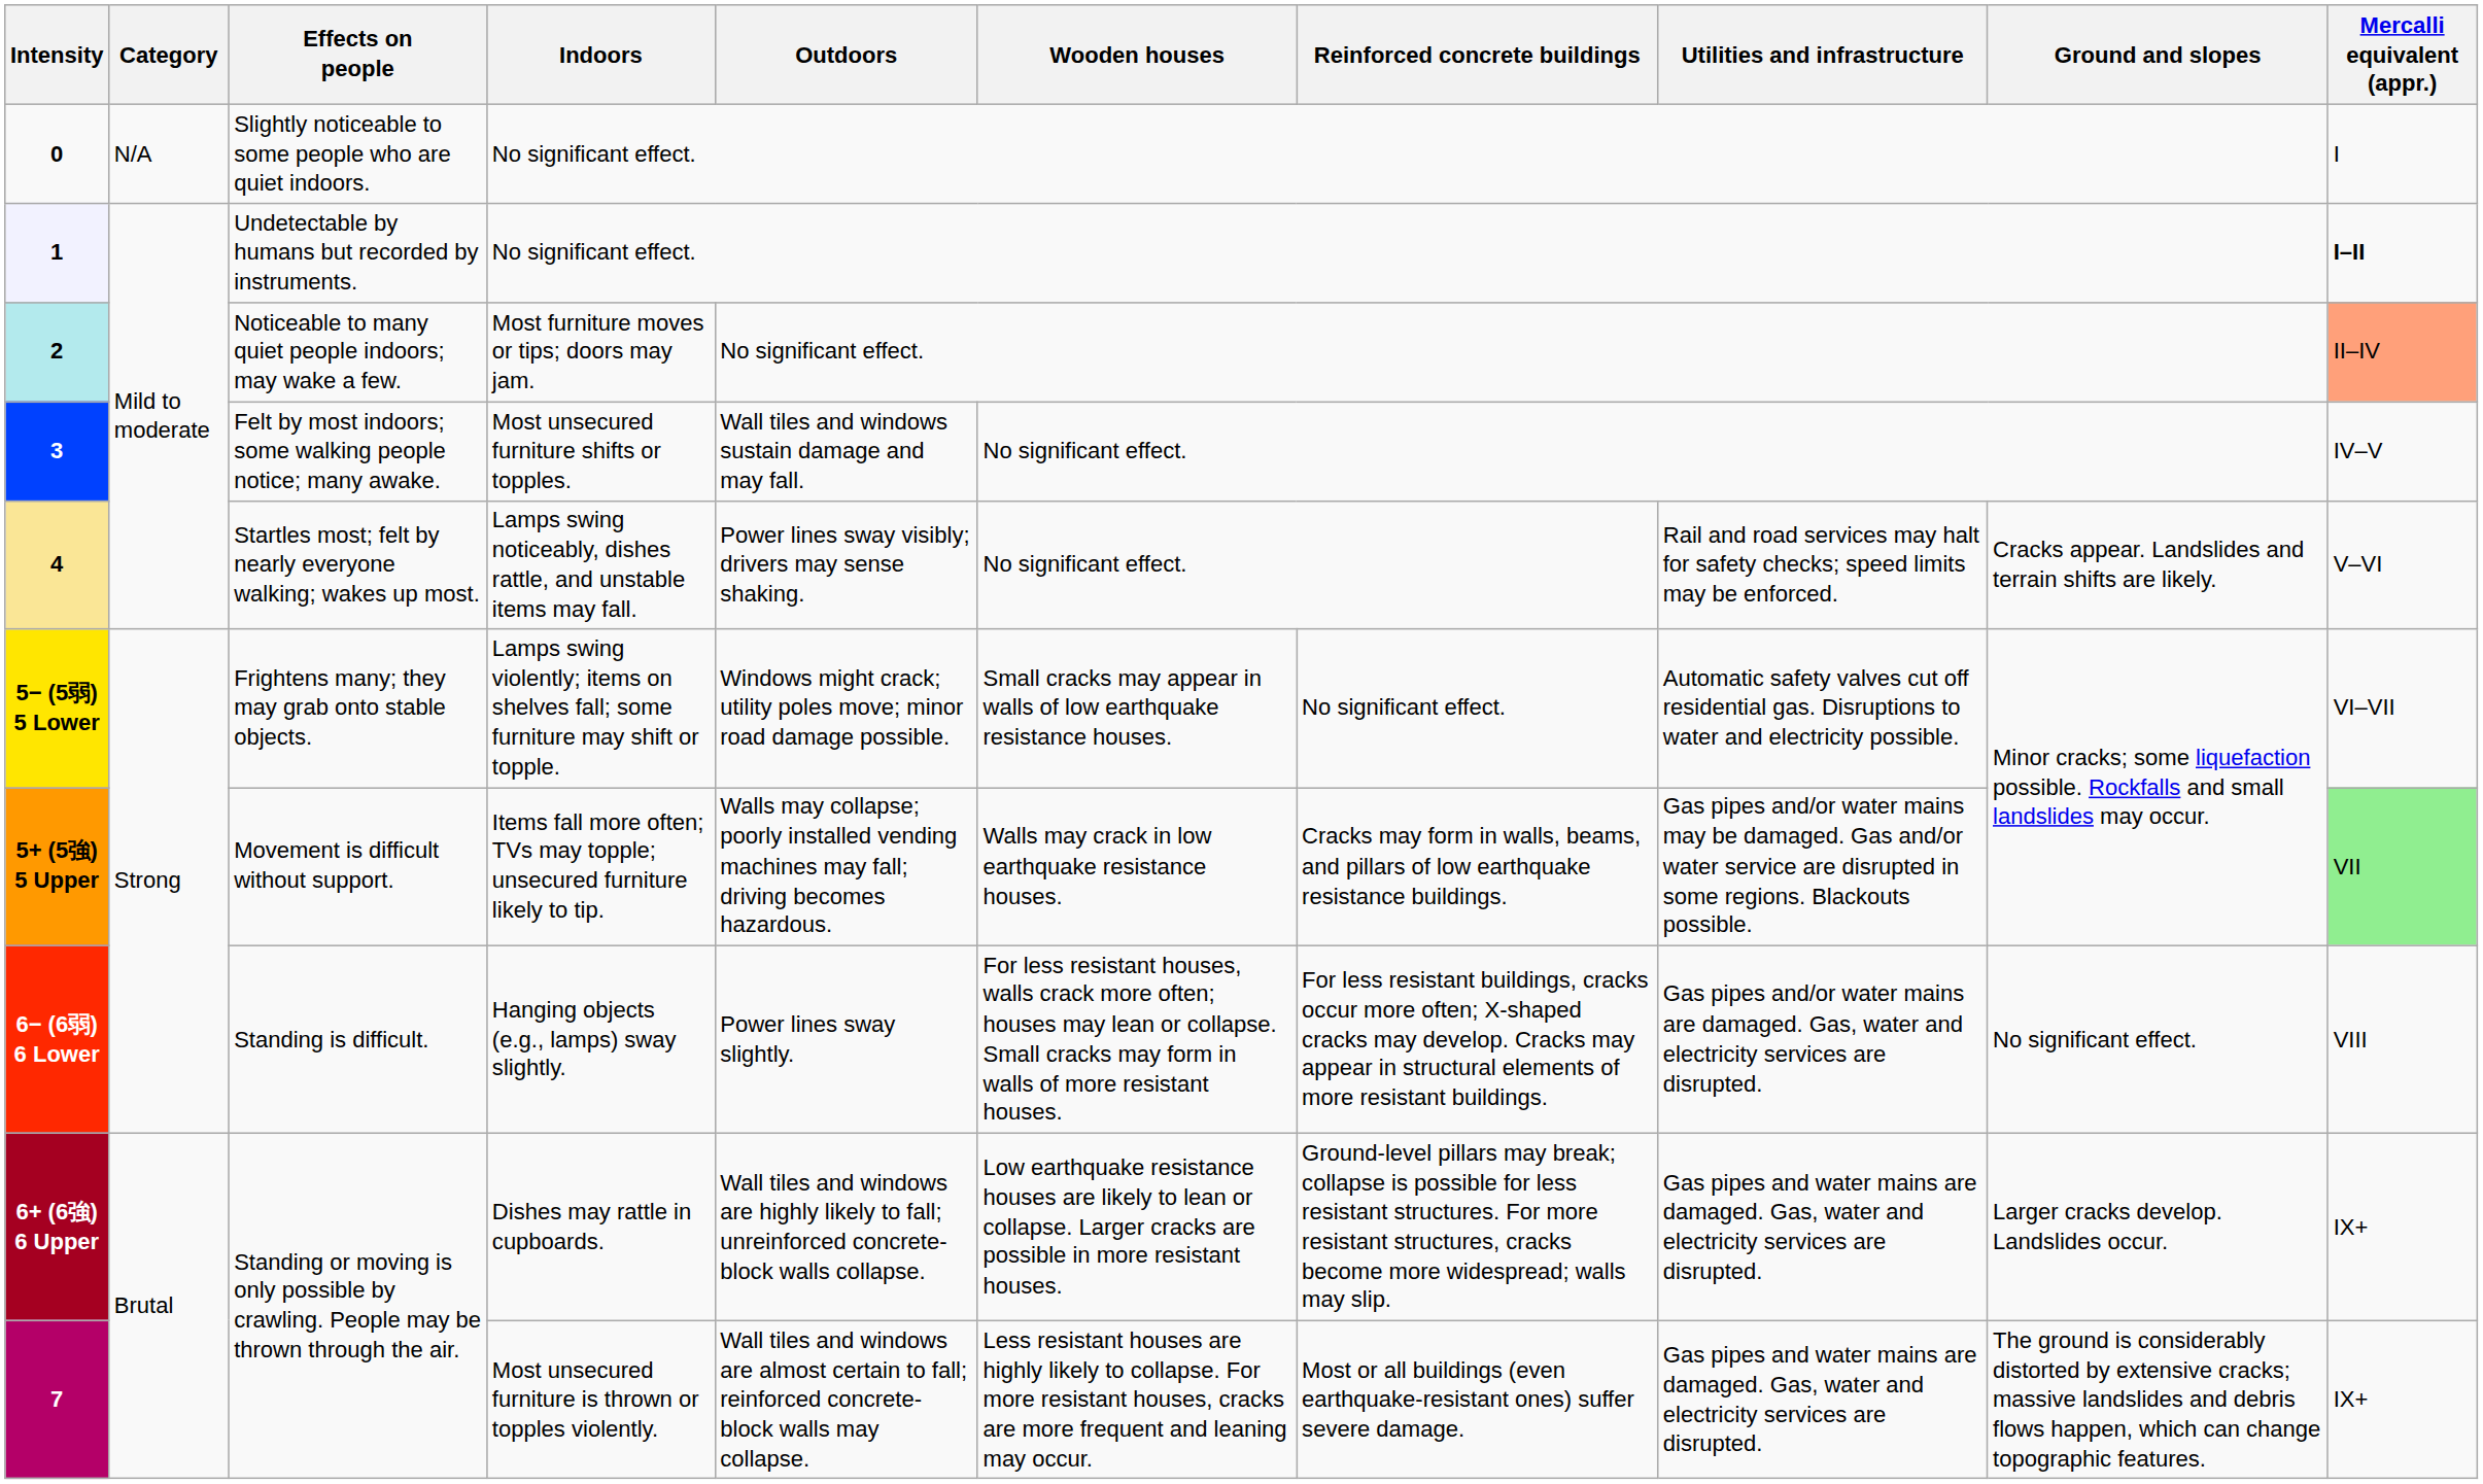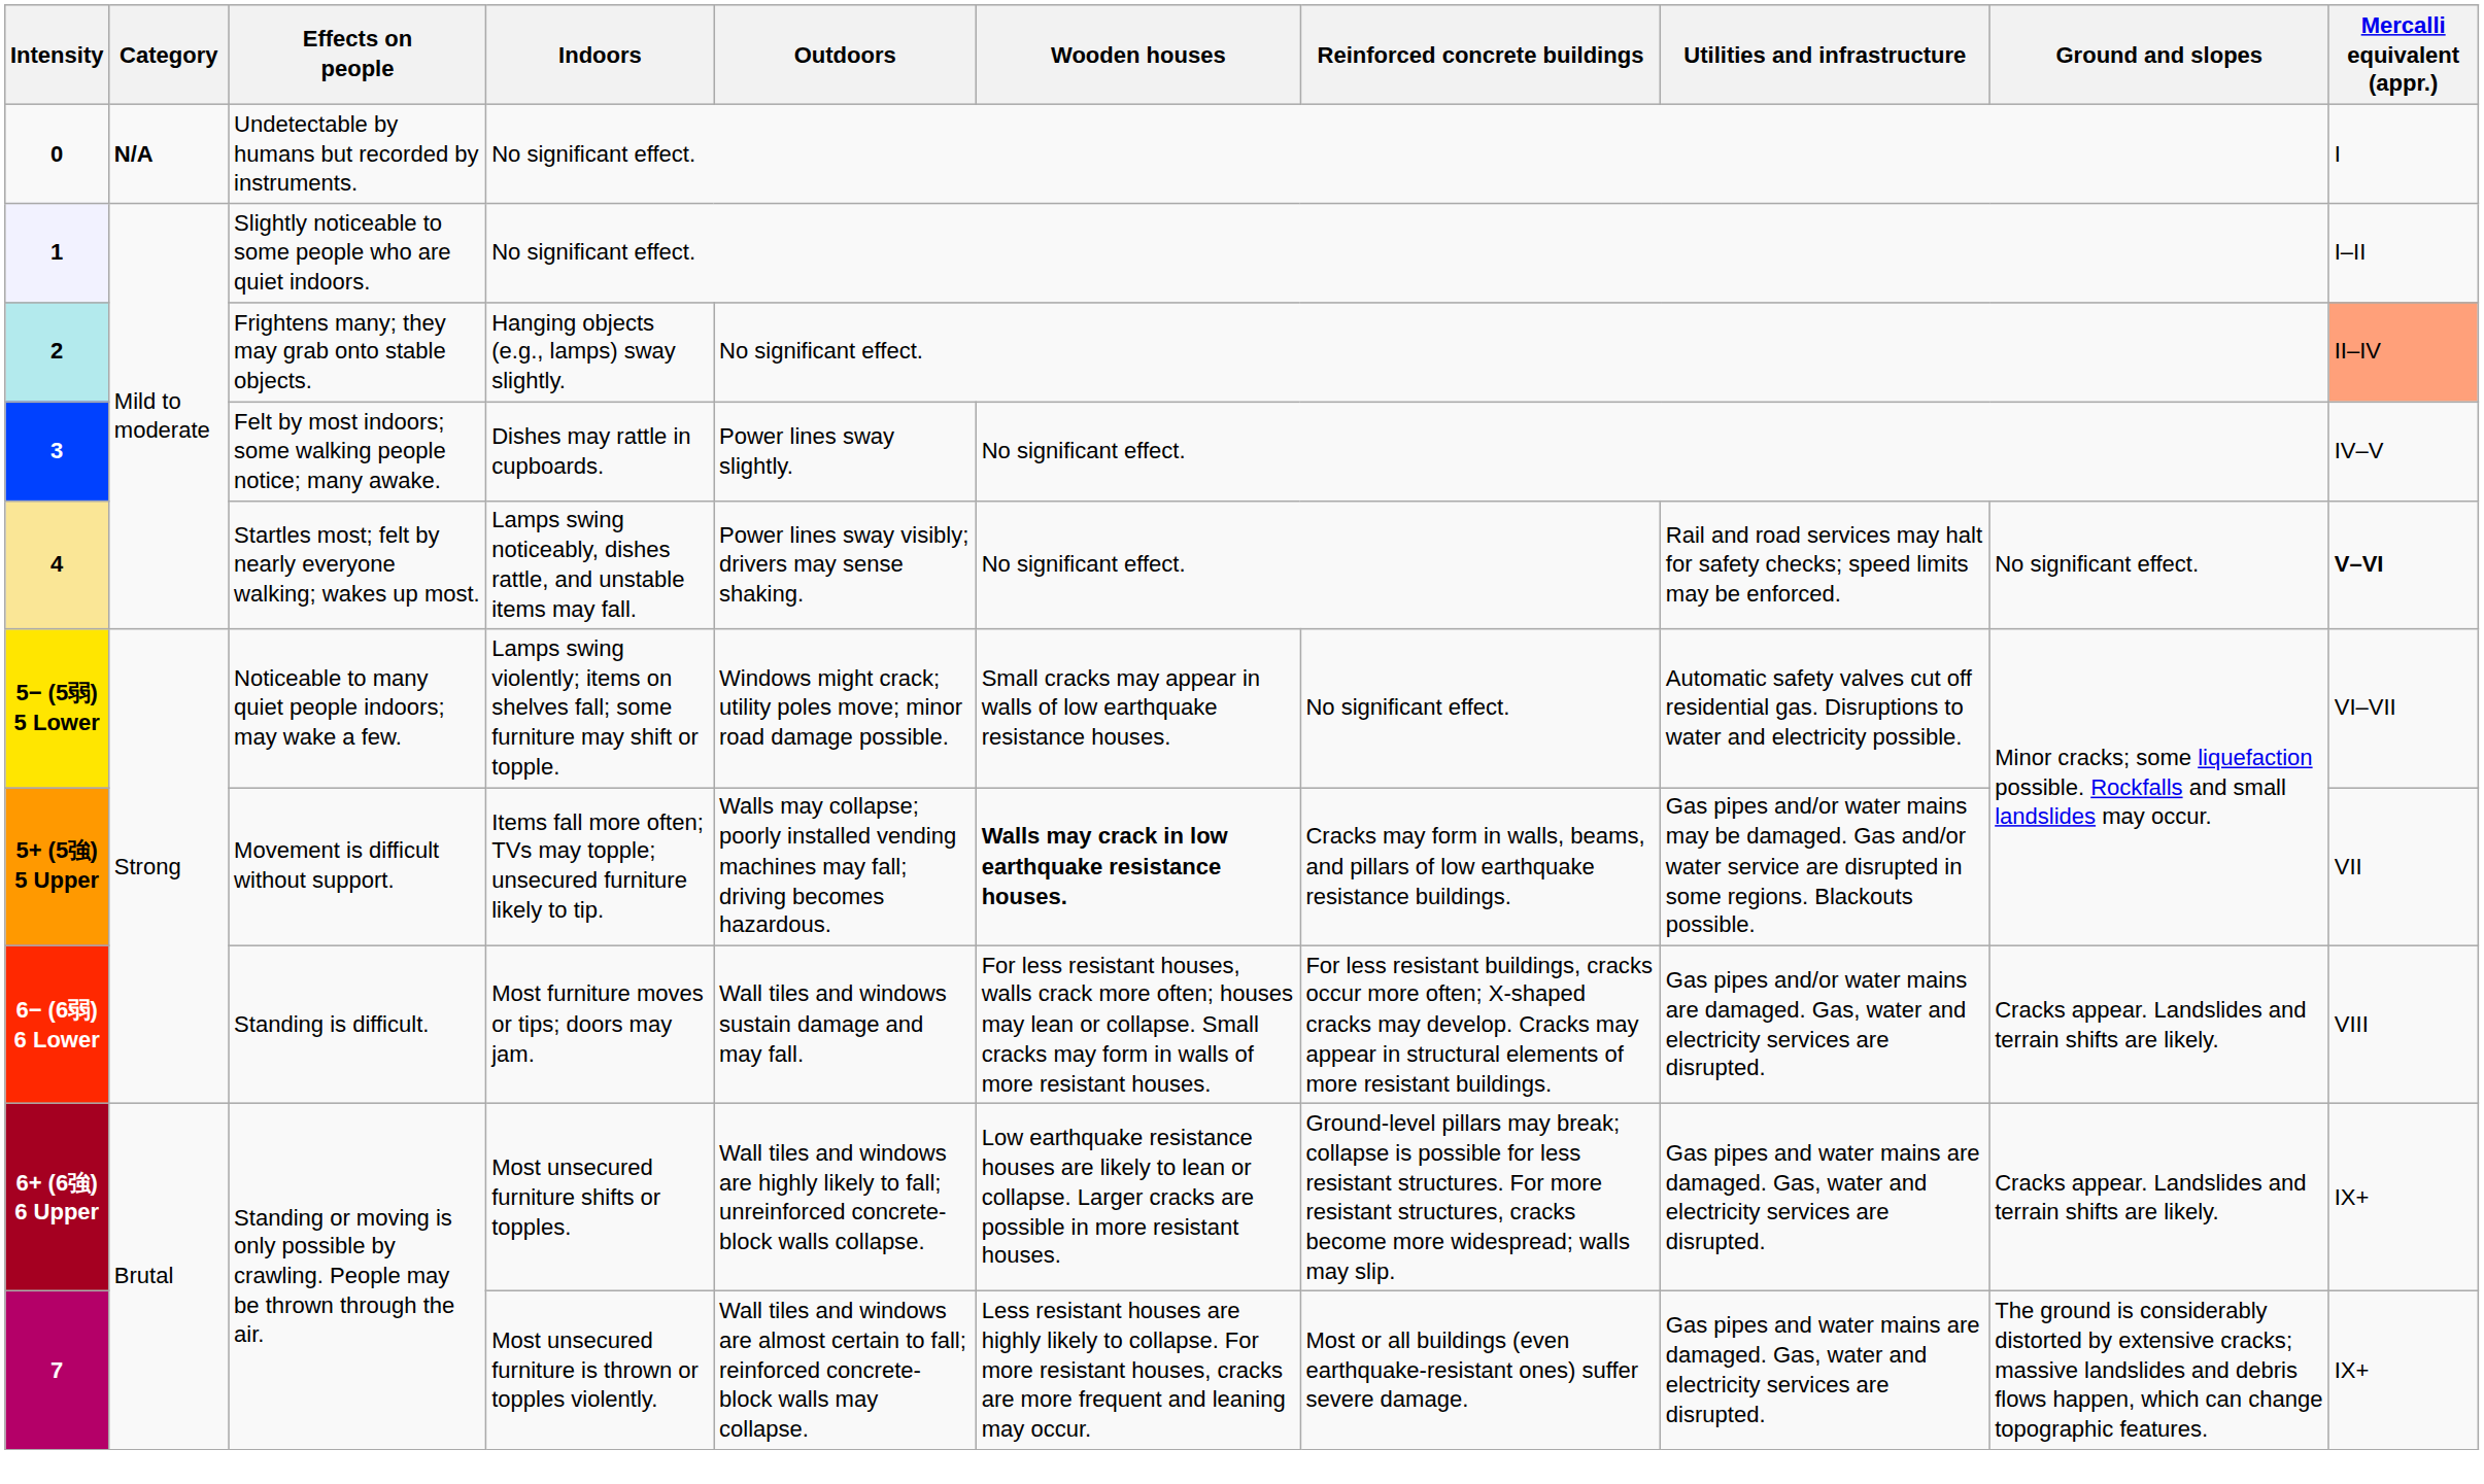 <table class="wikitable" style="font-size:90%; line-height:1.3em">
 <tr>
 <th scope="col">Intensity</th>
 <th scope="col">Category</th>
 <th scope="col">Effects on<br>people</th>
 <th scope="col">Indoors</th>
 <th scope="col">Outdoors</th>
 <th scope="col">Wooden houses</th>
 <th scope="col">Reinforced concrete buildings</th>
 <th scope="col">Utilities and infrastructure</th>
 <th scope="col">Ground and slopes</th>
 <th scope="col"><a href='#'>Mercalli</a> equivalent (appr.)</th>
 </tr>
 <tr id="jma_0">
 <th style="background-color: #F9F9F9;">0</th>
-<td>N/A</td>
-<td>Slightly noticeable to some people who are quiet indoors.</td>
+<td><strong>N/A</strong></td>
+<td>Undetectable by humans but recorded by instruments.</td>
 <td colspan="6">No significant effect.</td>
 <td>I</td>
 </tr>
 <tr id="jma_1">
 <th style="background-color: #F2F2FF;">1</th>
 <td rowspan="4">Mild to moderate</td>
-<td>Undetectable by humans but recorded by instruments.</td>
+<td>Slightly noticeable to some people who are quiet indoors.</td>
 <td colspan="6">No significant effect.</td>
-<td><strong>I–II</strong></td>
+<td>I–II</td>
 </tr>
 <tr id="jma_2">
 <th style="background-color: #B3EAED;">2</th>
-<td>Noticeable to many quiet people indoors; may wake a few.</td>
-<td>Most furniture moves or tips; doors may jam.</td>
+<td>Frightens many; they may grab onto stable objects.</td>
+<td>Hanging objects (e.g., lamps) sway slightly.</td>
 <td colspan="5">No significant effect.</td>
 <td style="background: lightsalmon;">II–IV</td>
 </tr>
 <tr id="jma_3">
 <th style="background-color: #0041FF; color: white;">3</th>
 <td>Felt by most indoors; some walking people notice; many awake.</td>
-<td>Most unsecured furniture shifts or topples.</td>
-<td>Wall tiles and windows sustain damage and may fall.</td>
+<td>Dishes may rattle in cupboards.</td>
+<td>Power lines sway slightly.</td>
 <td colspan="4">No significant effect.</td>
 <td>IV–V</td>
 </tr>
 <tr id="jma_4">
 <th style="background-color: #FAE696;">4</th>
 <td>Startles most; felt by nearly everyone walking; wakes up most.</td>
 <td>Lamps swing noticeably, dishes rattle, and unstable items may fall.</td>
 <td>Power lines sway visibly; drivers may sense shaking.</td>
 <td colspan="2">No significant effect.</td>
 <td>Rail and road services may halt for safety checks; speed limits may be enforced.</td>
-<td>Cracks appear. Landslides and terrain shifts are likely.</td>
-<td>V–VI</td>
+<td>No significant effect.</td>
+<td><strong>V–VI</strong></td>
 </tr>
 <tr id="jma_5-">
 <th style="background-color: #FFE600;">5− (5弱) <br>5 Lower</th>
 <td rowspan="3">Strong</td>
-<td>Frightens many; they may grab onto stable objects.</td>
+<td>Noticeable to many quiet people indoors; may wake a few.</td>
 <td>Lamps swing violently; items on shelves fall; some furniture may shift or topple.</td>
 <td>Windows might crack; utility poles move; minor road damage possible.</td>
 <td>Small cracks may appear in walls of low earthquake resistance houses.</td>
 <td>No significant effect.</td>
 <td>Automatic safety valves cut off residential gas. Disruptions to water and electricity possible.</td>
 <td rowspan="2">Minor cracks; some <a href='#'>liquefaction</a> possible. <a href='#'>Rockfalls</a> and small <a href='#'>landslides</a> may occur.</td>
 <td>VI–VII</td>
 </tr>
 <tr id="jma_5+">
 <th style="background-color: #FF9900;">5+ (5強) <br>5 Upper</th>
 <td>Movement is difficult without support.</td>
 <td>Items fall more often; TVs may topple; unsecured furniture likely to tip.</td>
 <td>Walls may collapse; poorly installed vending machines may fall; driving becomes hazardous.</td>
-<td>Walls may crack in low earthquake resistance houses.</td>
+<td><strong>Walls may crack in low earthquake resistance houses.</strong></td>
 <td>Cracks may form in walls, beams, and pillars of low earthquake resistance buildings.</td>
 <td>Gas pipes and/or water mains may be damaged. Gas and/or water service are disrupted in some regions. Blackouts possible.</td>
-<td style="background: lightgreen;">VII</td>
+<td>VII</td>
 </tr>
 <tr id="jma_6-">
 <th style="background-color: #FF2800; color: white;">6− (6弱) <br>6 Lower</th>
 <td>Standing is difficult.</td>
-<td>Hanging objects (e.g., lamps) sway slightly.</td>
-<td>Power lines sway slightly.</td>
+<td>Most furniture moves or tips; doors may jam.</td>
+<td>Wall tiles and windows sustain damage and may fall.</td>
 <td>For less resistant houses, walls crack more often; houses may lean or collapse. Small cracks may form in walls of more resistant houses.</td>
 <td>For less resistant buildings, cracks occur more often; X-shaped cracks may develop. Cracks may appear in structural elements of more resistant buildings.</td>
 <td>Gas pipes and/or water mains are damaged. Gas, water and electricity services are disrupted.</td>
-<td>No significant effect.</td>
+<td>Cracks appear. Landslides and terrain shifts are likely.</td>
 <td>VIII</td>
 </tr>
 <tr id="jma_6+">
 <th style="background-color: #A50021; color: white;">6+ (6強) <br>6 Upper</th>
 <td rowspan="2">Brutal</td>
 <td rowspan="2">Standing or moving is only possible by crawling. People may be thrown through the air.</td>
-<td>Dishes may rattle in cupboards.</td>
+<td>Most unsecured furniture shifts or topples.</td>
 <td>Wall tiles and windows are highly likely to fall; unreinforced concrete-block walls collapse.</td>
 <td>Low earthquake resistance houses are likely to lean or collapse. Larger cracks are possible in more resistant houses.</td>
 <td>Ground-level pillars may break; collapse is possible for less resistant structures. For more resistant structures, cracks become more widespread; walls may slip.</td>
 <td>Gas pipes and water mains are damaged. Gas, water and electricity services are disrupted.</td>
-<td>Larger cracks develop. Landslides occur.</td>
+<td>Cracks appear. Landslides and terrain shifts are likely.</td>
 <td>IX+</td>
 </tr>
 <tr id="jma_7">
 <th style="background-color: #B40068; color: white;">7</th>
 <td>Most unsecured furniture is thrown or topples violently.</td>
 <td>Wall tiles and windows are almost certain to fall; reinforced concrete-block walls may collapse.</td>
 <td>Less resistant houses are highly likely to collapse. For more resistant houses, cracks are more frequent and leaning may occur.</td>
 <td>Most or all buildings (even earthquake-resistant ones) suffer severe damage.</td>
 <td>Gas pipes and water mains are damaged. Gas, water and electricity services are disrupted.</td>
 <td>The ground is considerably distorted by extensive cracks; massive landslides and debris flows happen, which can change topographic features.</td>
 <td>IX+</td>
 </tr>
 </table>
